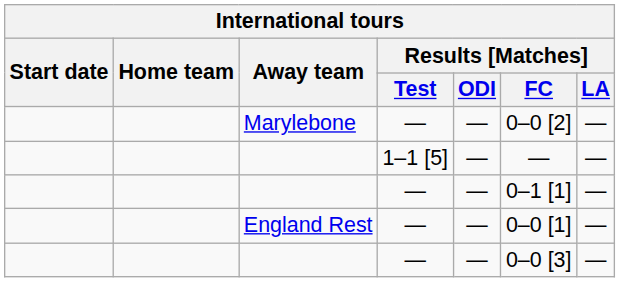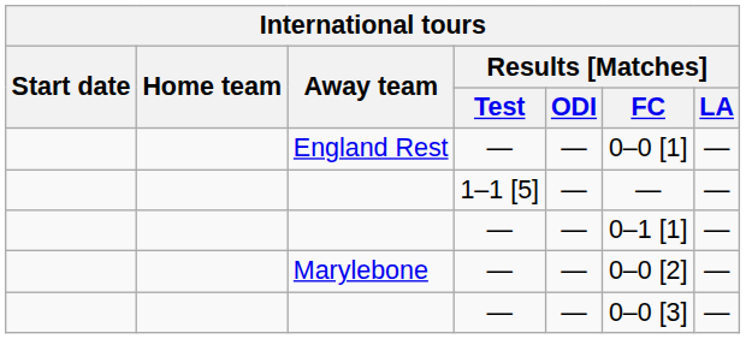 <table class="wikitable">
 <tr>
 <th colspan="7">International tours</th>
 </tr>
 <tr>
 <th rowspan="2">Start date</th>
 <th rowspan="2">Home team</th>
 <th rowspan="2">Away team</th>
 <th colspan="4">Results [Matches]</th>
 </tr>
 <tr>
 <th><a href='#'>Test</a></th>
 <th><a href='#'>ODI</a></th>
 <th><a href='#'>FC</a></th>
 <th><a href='#'>LA</a></th>
 </tr>
 <tr>
 <td><a href='#'></a></td>
 <td></td>
-<td><a href='#'>Marylebone</a></td>
+<td><a href='#'>England Rest</a></td>
 <td ; style="text-align:center">—</td>
 <td ; style="text-align:center">—</td>
-<td>0–0 [2]</td>
+<td>0–0 [1]</td>
 <td ; style="text-align:center">—</td>
 </tr>
 <tr>
 <td><a href='#'></a></td>
 <td></td>
 <td></td>
 <td>1–1 [5]</td>
 <td ; style="text-align:center">—</td>
 <td ; style="text-align:center">—</td>
 <td ; style="text-align:center">—</td>
 </tr>
 <tr>
 <td><a href='#'></a></td>
 <td></td>
 <td></td>
 <td ; style="text-align:center">—</td>
 <td ; style="text-align:center">—</td>
 <td>0–1 [1]</td>
 <td ; style="text-align:center">—</td>
 </tr>
 <tr>
 <td><a href='#'></a></td>
 <td></td>
-<td><a href='#'>England Rest</a></td>
+<td><a href='#'>Marylebone</a></td>
 <td ; style="text-align:center">—</td>
 <td ; style="text-align:center">—</td>
-<td>0–0 [1]</td>
+<td>0–0 [2]</td>
 <td ; style="text-align:center">—</td>
 </tr>
 <tr>
 <td><a href='#'></a></td>
 <td></td>
 <td></td>
 <td ; style="text-align:center">—</td>
 <td ; style="text-align:center">—</td>
 <td>0–0 [3]</td>
 <td ; style="text-align:center">—</td>
 </tr>
 </table>
